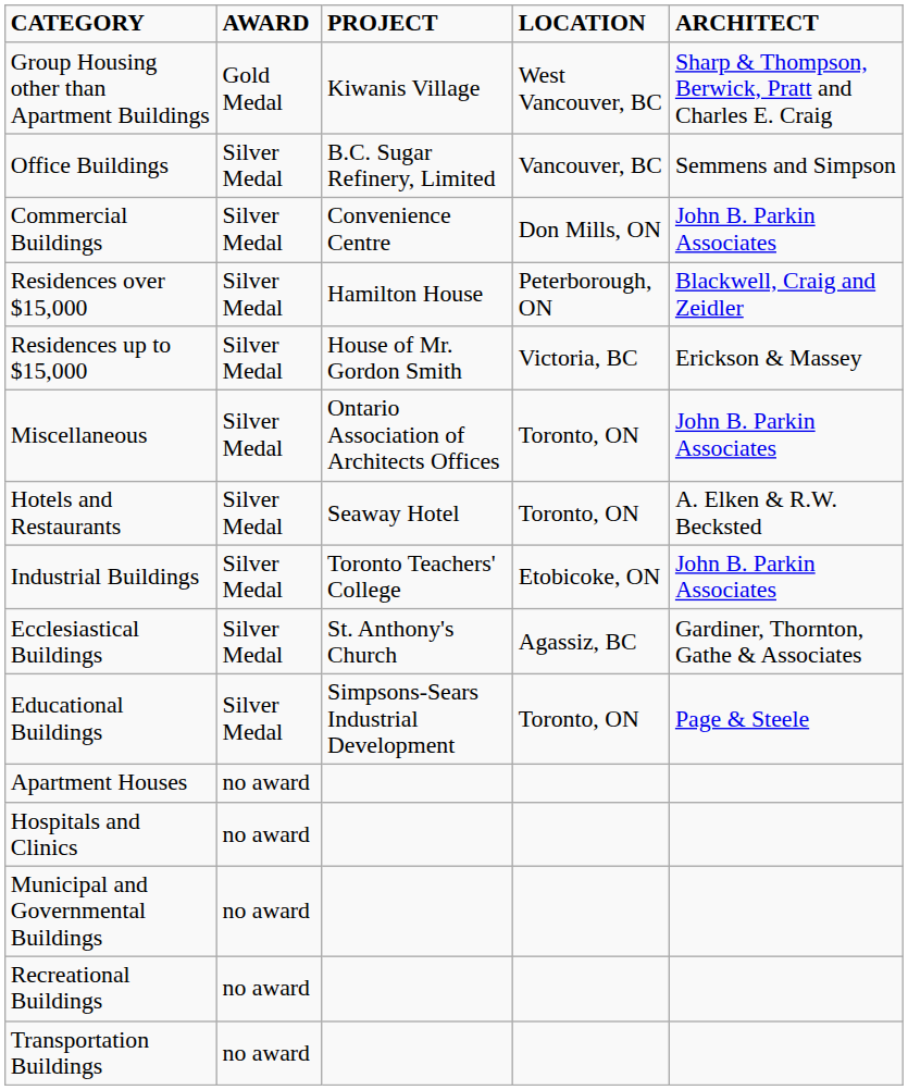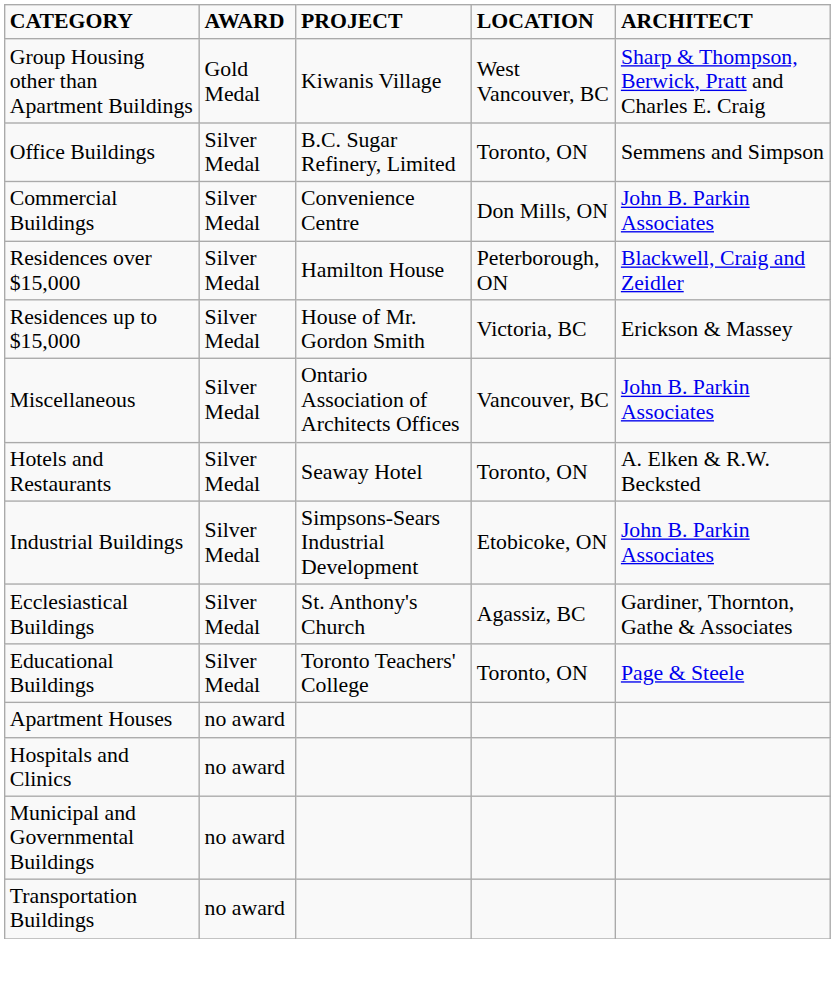 <table class="wikitable sortable">
 <tr>
 <td><strong>CATEGORY</strong></td>
 <td><strong>AWARD</strong></td>
 <td><strong>PROJECT</strong></td>
 <td><strong>LOCATION</strong></td>
 <td><strong>ARCHITECT</strong></td>
 </tr>
 <tr>
 <td>Group Housing other  than Apartment Buildings</td>
 <td>Gold Medal</td>
 <td>Kiwanis Village</td>
 <td>West Vancouver, BC</td>
 <td><a href='#'>Sharp & Thompson, Berwick, Pratt</a> and Charles E. Craig</td>
 </tr>
 <tr>
 <td>Office Buildings</td>
 <td>Silver Medal</td>
 <td>B.C. Sugar Refinery, Limited</td>
-<td>Vancouver, BC</td>
+<td>Toronto, ON</td>
 <td>Semmens and Simpson</td>
 </tr>
 <tr>
 <td>Commercial Buildings</td>
 <td>Silver Medal</td>
 <td>Convenience Centre</td>
 <td>Don Mills, ON</td>
 <td><a href='#'>John B. Parkin Associates</a></td>
 </tr>
 <tr>
 <td>Residences over  $15,000</td>
 <td>Silver Medal</td>
 <td>Hamilton House</td>
 <td>Peterborough, ON</td>
 <td><a href='#'>Blackwell, Craig and Zeidler</a></td>
 </tr>
 <tr>
 <td>Residences up to  $15,000</td>
 <td>Silver Medal</td>
 <td>House of Mr. Gordon Smith</td>
 <td>Victoria, BC</td>
 <td>Erickson & Massey</td>
 </tr>
 <tr>
 <td>Miscellaneous</td>
 <td>Silver Medal</td>
 <td>Ontario Association of Architects Offices</td>
-<td>Toronto, ON</td>
+<td>Vancouver, BC</td>
 <td><a href='#'>John B. Parkin Associates</a></td>
 </tr>
 <tr>
 <td>Hotels and  Restaurants</td>
 <td>Silver Medal</td>
 <td>Seaway Hotel</td>
 <td>Toronto, ON</td>
 <td>A. Elken & R.W. Becksted</td>
 </tr>
 <tr>
 <td>Industrial Buildings</td>
 <td>Silver Medal</td>
-<td>Toronto Teachers' College</td>
+<td>Simpsons-Sears Industrial Development</td>
 <td>Etobicoke, ON</td>
 <td><a href='#'>John B. Parkin Associates</a></td>
 </tr>
 <tr>
 <td>Ecclesiastical  Buildings</td>
 <td>Silver Medal</td>
 <td>St. Anthony's Church</td>
 <td>Agassiz, BC</td>
 <td>Gardiner, Thornton, Gathe & Associates</td>
 </tr>
 <tr>
 <td>Educational Buildings</td>
 <td>Silver Medal</td>
-<td>Simpsons-Sears Industrial Development</td>
+<td>Toronto Teachers' College</td>
 <td>Toronto, ON</td>
 <td><a href='#'>Page & Steele</a></td>
 </tr>
 <tr>
 <td>Apartment Houses</td>
 <td>no award</td>
 <td></td>
 <td></td>
 <td></td>
 </tr>
 <tr>
 <td>Hospitals and Clinics</td>
 <td>no award</td>
 <td></td>
 <td></td>
 <td></td>
 </tr>
 <tr>
 <td>Municipal and  Governmental Buildings</td>
 <td>no award</td>
 <td></td>
 <td></td>
 <td></td>
 </tr>
 <tr>
-<td>Recreational  Buildings</td>
-<td>no award</td>
-<td></td>
-<td></td>
-<td></td>
-</tr>
-<tr>
 <td>Transportation  Buildings</td>
 <td>no award</td>
 <td></td>
 <td></td>
 <td></td>
 </tr>
 </table>
